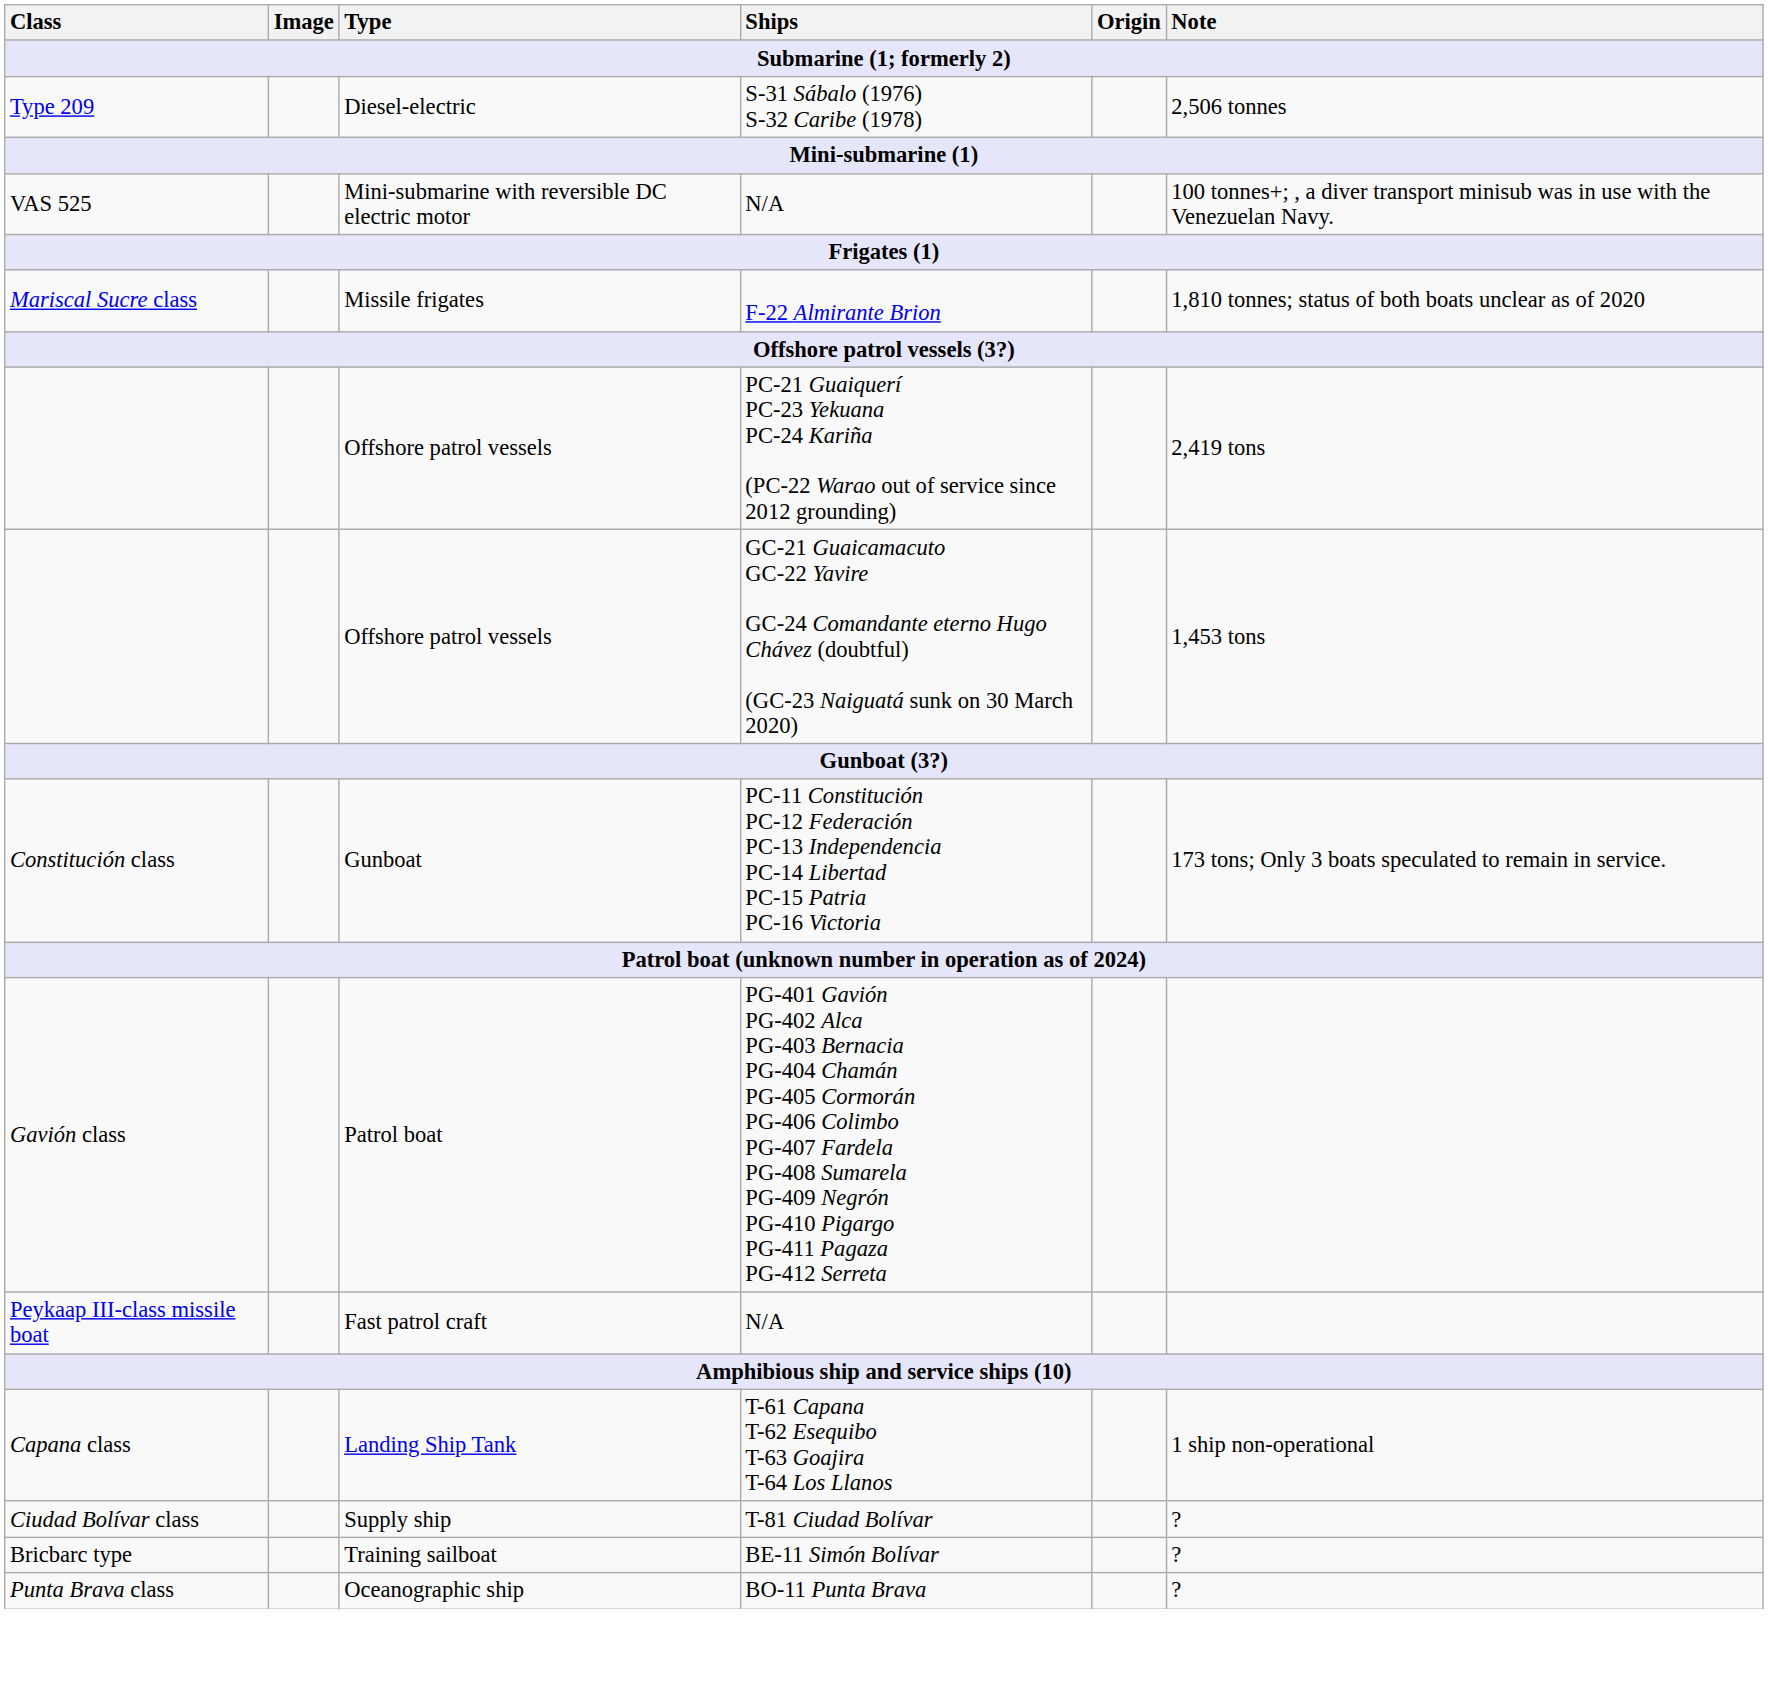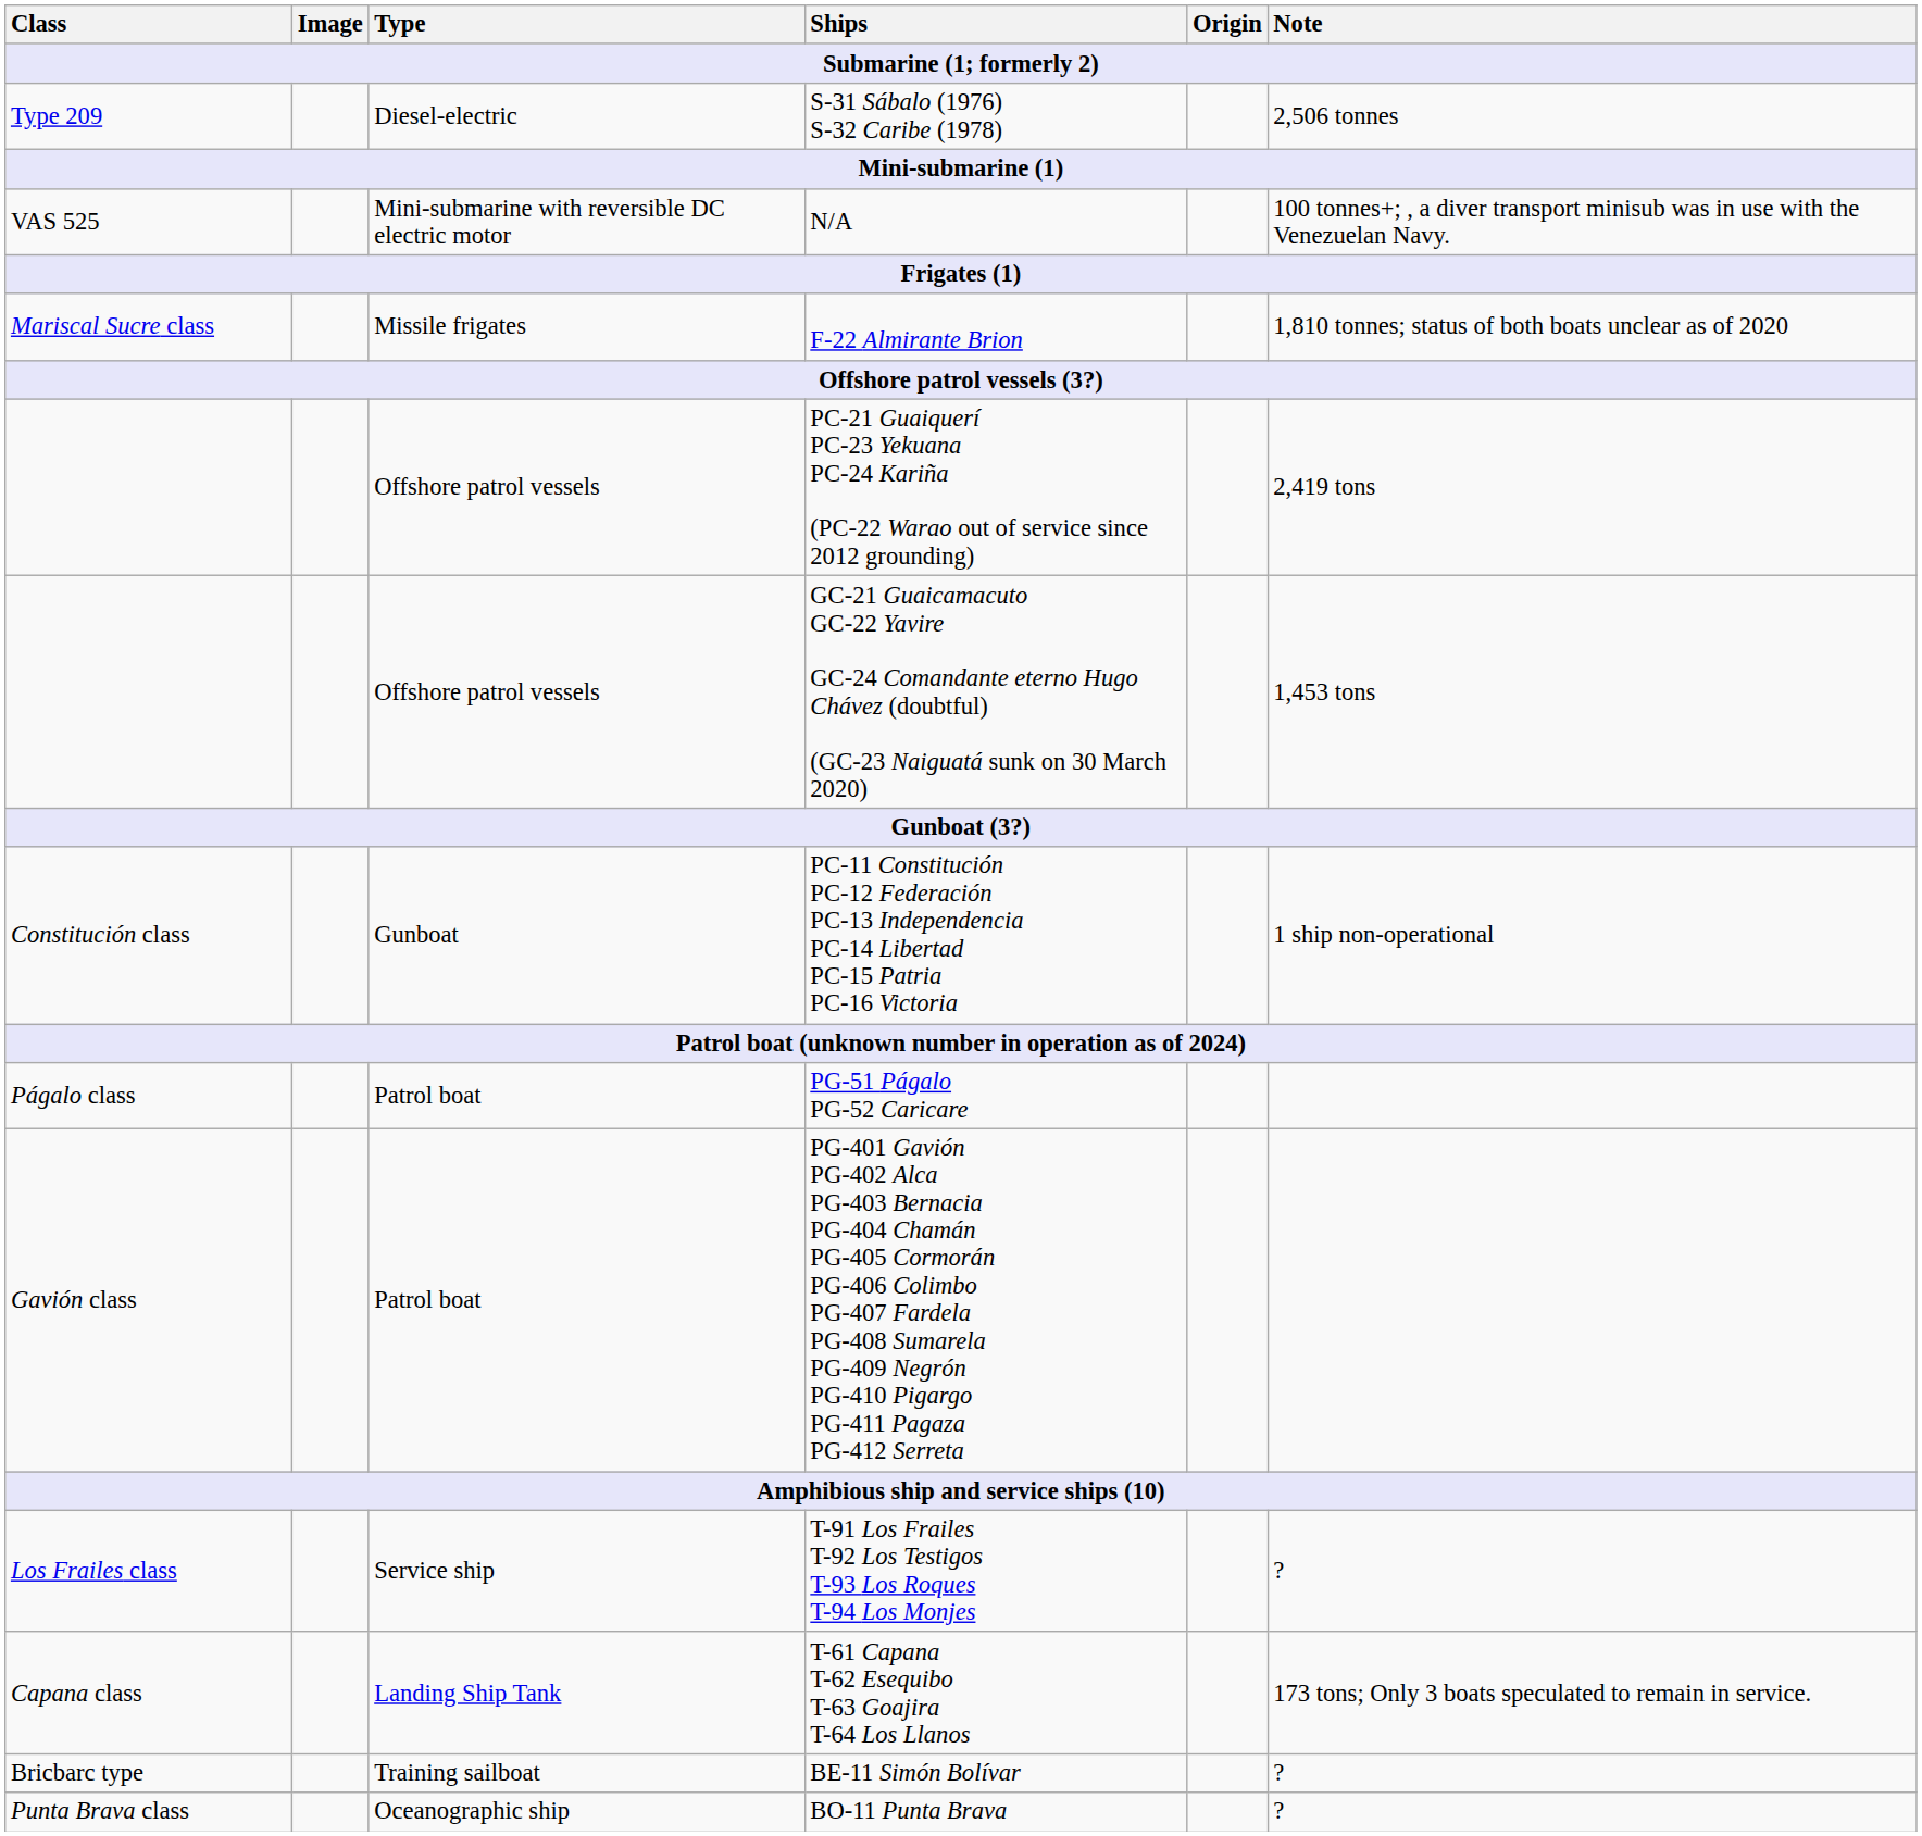 <table class="wikitable">
 <tr>
 <th style="text-align:left; width:15%;">Class</th>
 <th style="text-align:left;">Image</th>
 <th style="text-align:left;">Type</th>
 <th style="text-align:left; width:20%;">Ships</th>
 <th style="text-align:left;">Origin</th>
 <th style="text-align:left;">Note</th>
 </tr>
 <tr>
 <th colspan="6" style="background: lavender;">Submarine (1; formerly 2)</th>
 </tr>
 <tr>
 <td><a href='#'>Type 209</a></td>
 <td></td>
 <td>Diesel-electric</td>
 <td>S-31 <em>Sábalo</em> (1976)<br>S-32 <em>Caribe</em> (1978)</td>
 <td></td>
 <td>2,506 tonnes</td>
 </tr>
 <tr>
 <th colspan="6" style="background: lavender;">Mini-submarine (1)</th>
 </tr>
 <tr>
 <td>VAS 525</td>
 <td></td>
 <td>Mini-submarine with reversible DC electric motor</td>
 <td>N/A</td>
 <td></td>
 <td>100 tonnes+; , a diver transport minisub was in use with the Venezuelan Navy.</td>
 </tr>
 <tr>
 <th colspan="6" style="background: lavender;">Frigates (1)</th>
 </tr>
 <tr>
 <td><a href='#'><em>Mariscal Sucre</em> class</a></td>
 <td></td>
 <td>Missile frigates</td>
 <td><br><a href='#'>F-22 <em>Almirante Brion</em></a></td>
 <td></td>
 <td>1,810 tonnes; status of both boats unclear as of 2020</td>
 </tr>
 <tr>
 <th colspan="6" style="background: lavender;">Offshore patrol vessels (3?)</th>
 </tr>
 <tr>
 <td></td>
 <td></td>
 <td>Offshore patrol vessels</td>
 <td>PC-21 <em>Guaiquerí</em><br>PC-23 <em>Yekuana</em><br>PC-24 <em>Kariña</em><br><br>(PC-22 <em>Warao</em> out of service since 2012 grounding)</td>
 <td></td>
 <td>2,419 tons</td>
 </tr>
 <tr>
 <td></td>
 <td></td>
 <td>Offshore patrol vessels</td>
 <td>GC-21 <em>Guaicamacuto</em><br>GC-22 <em>Yavire</em><br><br>GC-24 <em>Comandante eterno Hugo Chávez</em> (doubtful)<br><br> (GC-23 <em>Naiguatá</em> sunk on 30 March 2020)</td>
 <td></td>
 <td>1,453 tons</td>
 </tr>
 <tr>
 <th colspan="6" style="background: lavender;">Gunboat (3?)</th>
 </tr>
 <tr>
 <td><em>Constitución</em> class</td>
 <td></td>
 <td>Gunboat</td>
 <td>PC-11 <em>Constitución</em><br>PC-12 <em>Federación</em><br>PC-13 <em>Independencia</em><br>PC-14 <em>Libertad</em><br>PC-15 <em>Patria</em><br>PC-16 <em>Victoria</em></td>
 <td></td>
-<td>173 tons; Only 3 boats speculated to remain in service.</td>
+<td>1 ship non-operational</td>
 </tr>
 <tr>
 <th colspan="6" style="background: lavender;">Patrol boat (unknown number in operation as of 2024)</th>
+</tr>
+<tr>
+<td><em>Págalo</em> class</td>
+<td></td>
+<td>Patrol boat</td>
+<td><a href='#'>PG-51 <em>Págalo</em></a><br>PG-52 <em>Caricare</em></td>
+<td></td>
+<td></td>
 </tr>
 <tr>
 <td><em>Gavión</em> class</td>
 <td></td>
 <td>Patrol boat</td>
 <td>PG-401 <em>Gavión</em><br>PG-402 <em>Alca</em><br>PG-403 <em>Bernacia</em><br>PG-404 <em>Chamán</em><br>PG-405 <em>Cormorán</em><br>PG-406 <em>Colimbo</em><br>PG-407 <em>Fardela</em><br>PG-408 <em>Sumarela</em><br>PG-409 <em>Negrón</em><br>PG-410 <em>Pigargo</em><br>PG-411 <em>Pagaza</em><br>PG-412 <em>Serreta</em></td>
 <td></td>
 <td></td>
 </tr>
 <tr>
-<td><a href='#'>Peykaap III-class missile boat</a></td>
-<td></td>
-<td>Fast patrol craft</td>
-<td>N/A</td>
-<td></td>
-<td></td>
+<th colspan="6" style="background: lavender;">Amphibious ship and service ships (10)</th>
 </tr>
 <tr>
-<th colspan="6" style="background: lavender;">Amphibious ship and service ships (10)</th>
+<td><a href='#'><em>Los Frailes</em> class</a></td>
+<td></td>
+<td>Service ship</td>
+<td>T-91 <em>Los Frailes</em><br>T-92 <em>Los Testigos</em><br><a href='#'>T-93 <em>Los Roques</em></a><br><a href='#'>T-94 <em>Los Monjes</em></a></td>
+<td></td>
+<td>?</td>
 </tr>
 <tr>
 <td><em>Capana</em> class</td>
 <td></td>
 <td><a href='#'>Landing Ship Tank</a></td>
 <td>T-61 <em>Capana</em><br>T-62 <em>Esequibo</em><br>T-63 <em>Goajira</em><br>T-64 <em>Los Llanos</em></td>
 <td></td>
-<td>1 ship non-operational</td>
-</tr>
-<tr>
-<td><em>Ciudad Bolívar</em> class</td>
-<td></td>
-<td>Supply ship</td>
-<td>T-81 <em>Ciudad Bolívar</em></td>
-<td></td>
-<td>?</td>
+<td>173 tons; Only 3 boats speculated to remain in service.</td>
 </tr>
 <tr>
 <td>Bricbarc type<br></td>
 <td></td>
 <td>Training sailboat</td>
 <td>BE-11 <em>Simón Bolívar</em></td>
 <td></td>
 <td>?</td>
 </tr>
 <tr>
 <td><em>Punta Brava</em> class</td>
 <td></td>
 <td>Oceanographic ship</td>
 <td>BO-11 <em>Punta Brava</em></td>
 <td></td>
 <td>?</td>
 </tr>
 </table>
